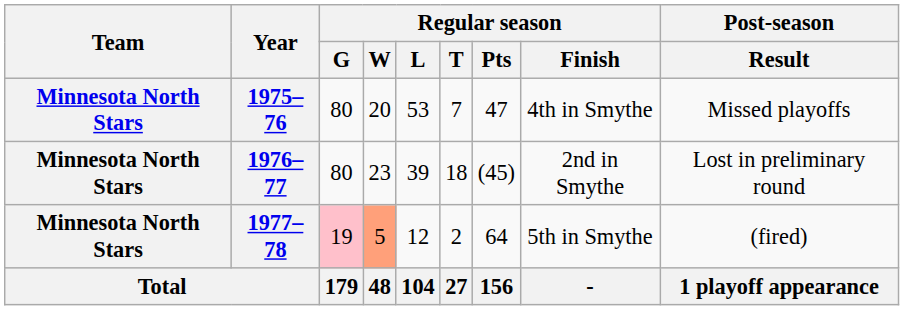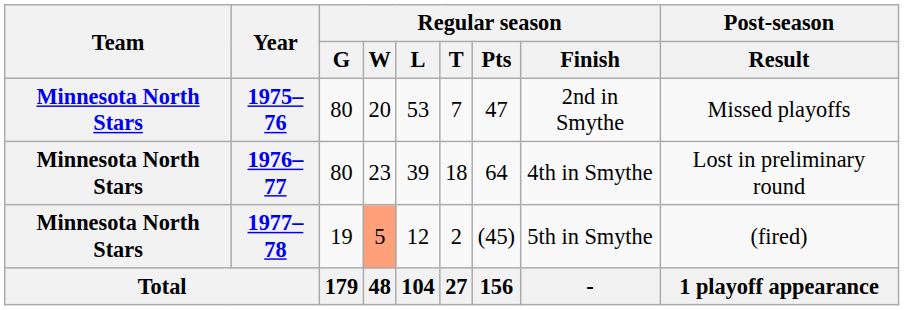 <table class="wikitable" style="font-size: 95%; text-align:center;">
 <tr>
 <th rowspan="2">Team</th>
 <th rowspan="2">Year</th>
 <th colspan="6">Regular season</th>
 <th colspan="1">Post-season</th>
 </tr>
 <tr>
 <th>G</th>
 <th>W</th>
 <th>L</th>
 <th>T</th>
 <th>Pts</th>
 <th>Finish</th>
 <th>Result</th>
 </tr>
 <tr>
 <th><a href='#'>Minnesota North Stars</a></th>
 <th><a href='#'>1975–76</a></th>
 <td>80</td>
 <td>20</td>
 <td>53</td>
 <td>7</td>
 <td>47</td>
-<td>4th in Smythe</td>
+<td>2nd in Smythe</td>
 <td>Missed playoffs</td>
 </tr>
 <tr>
 <th>Minnesota North Stars</th>
 <th><a href='#'>1976–77</a></th>
 <td>80</td>
 <td>23</td>
 <td>39</td>
 <td>18</td>
-<td>(45)</td>
-<td>2nd in Smythe</td>
+<td>64</td>
+<td>4th in Smythe</td>
 <td>Lost in preliminary round</td>
 </tr>
 <tr>
 <th>Minnesota North Stars</th>
 <th><a href='#'>1977–78</a></th>
-<td style="background: pink;">19</td>
+<td>19</td>
 <td style="background: lightsalmon;">5</td>
 <td>12</td>
 <td>2</td>
-<td>64</td>
+<td>(45)</td>
 <td>5th in Smythe</td>
 <td>(fired)</td>
 </tr>
 <tr>
 <th colspan="2">Total</th>
 <th>179</th>
 <th>48</th>
 <th>104</th>
 <th>27</th>
 <th>156</th>
 <th>-</th>
 <th>1 playoff appearance</th>
 </tr>
 </table>
